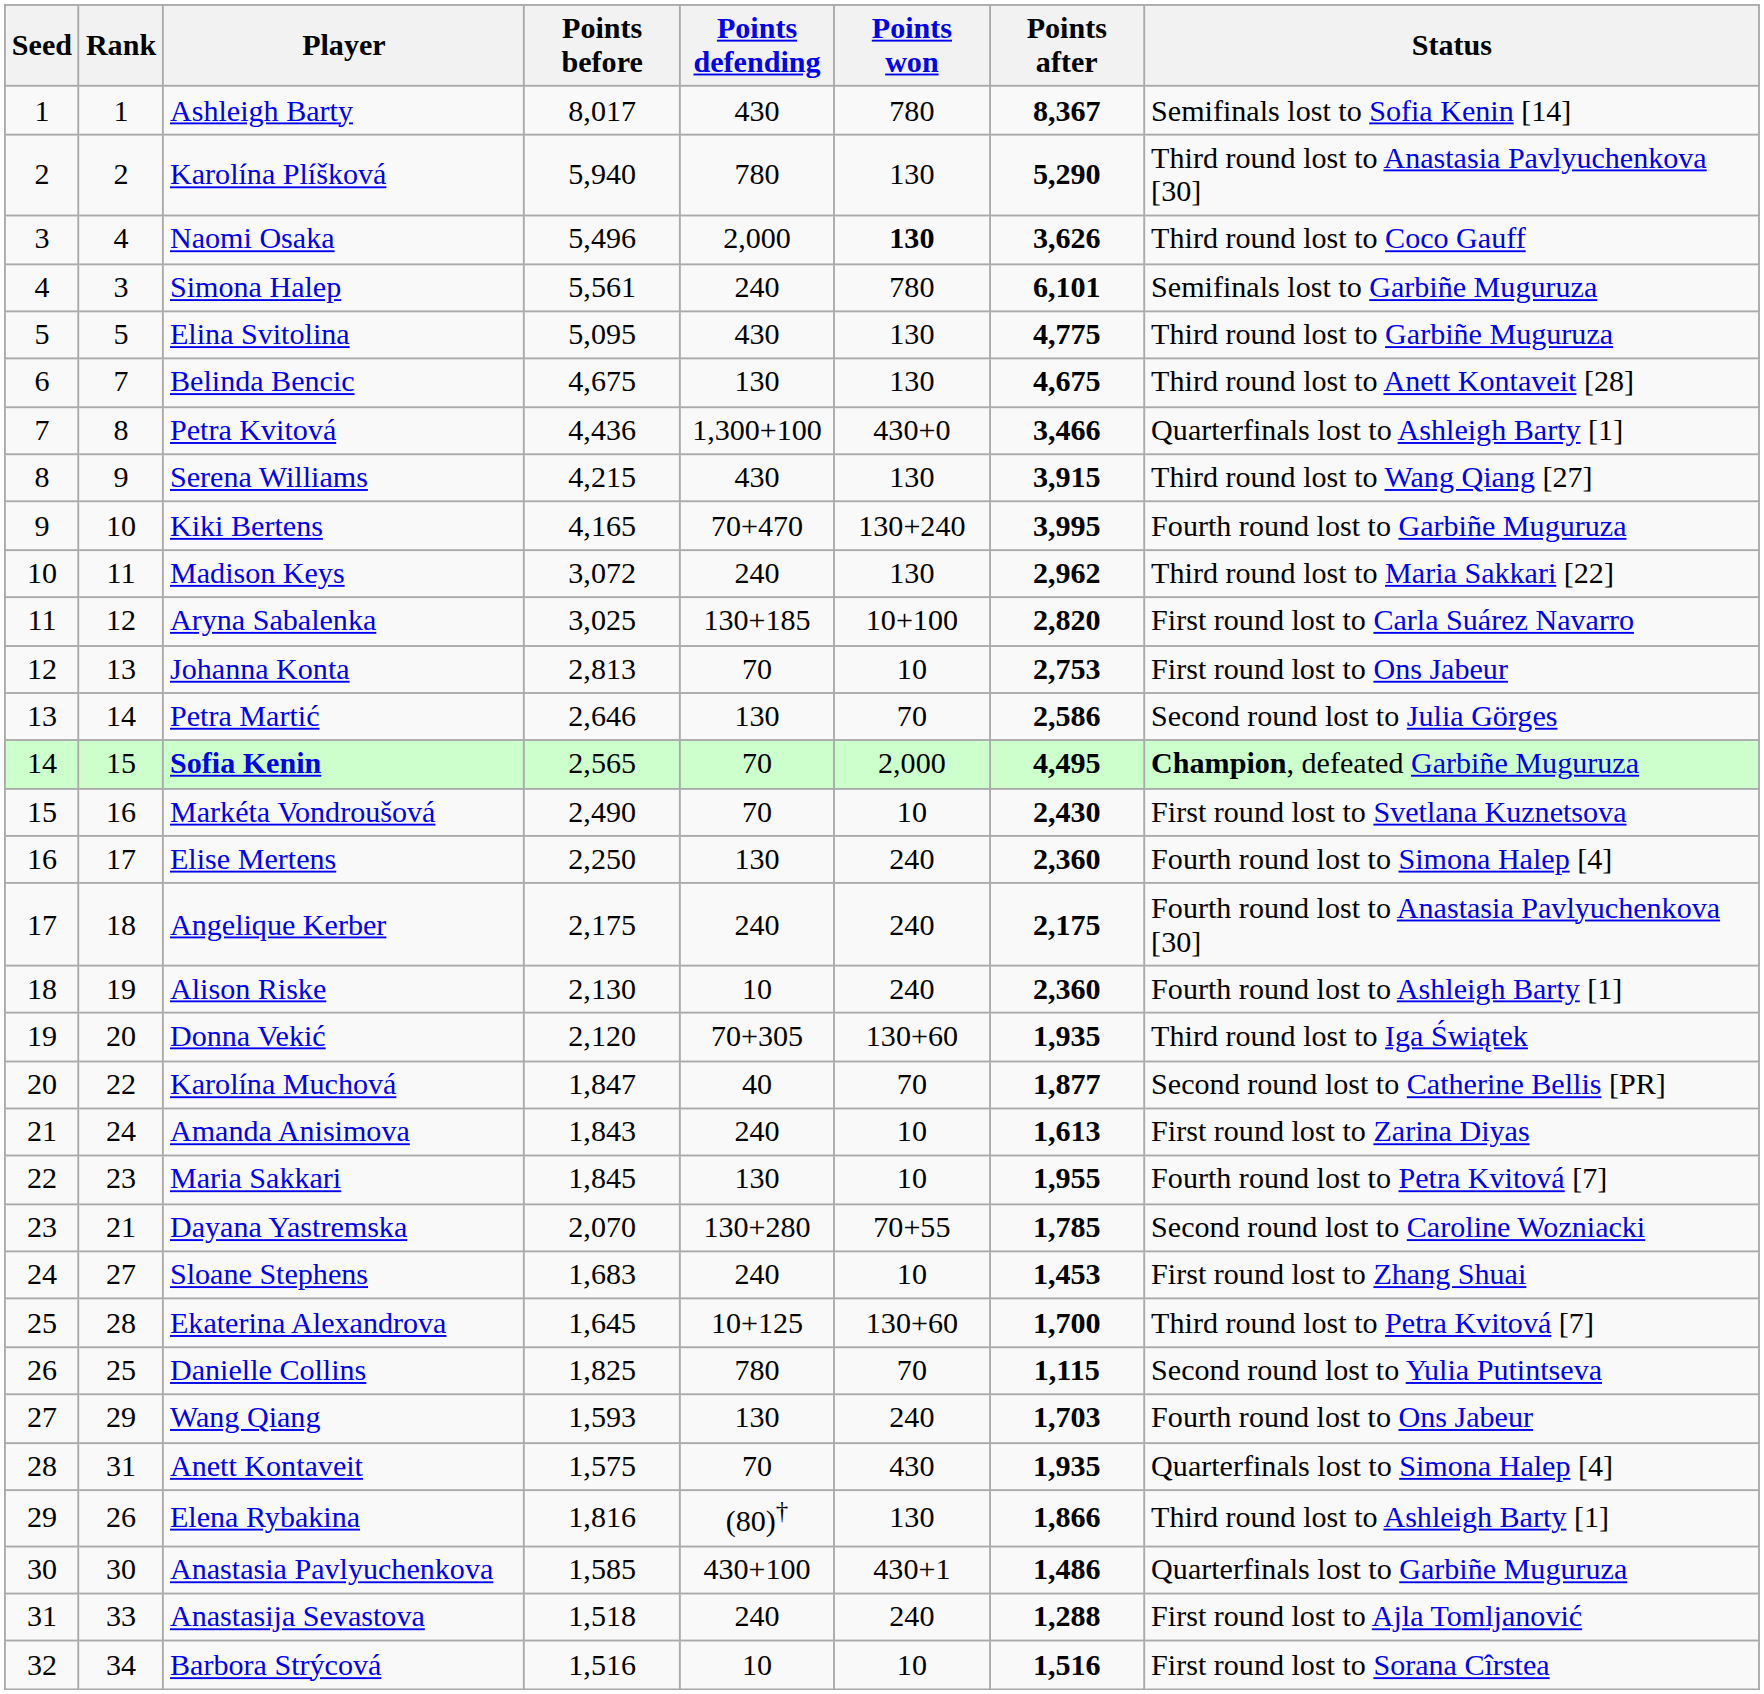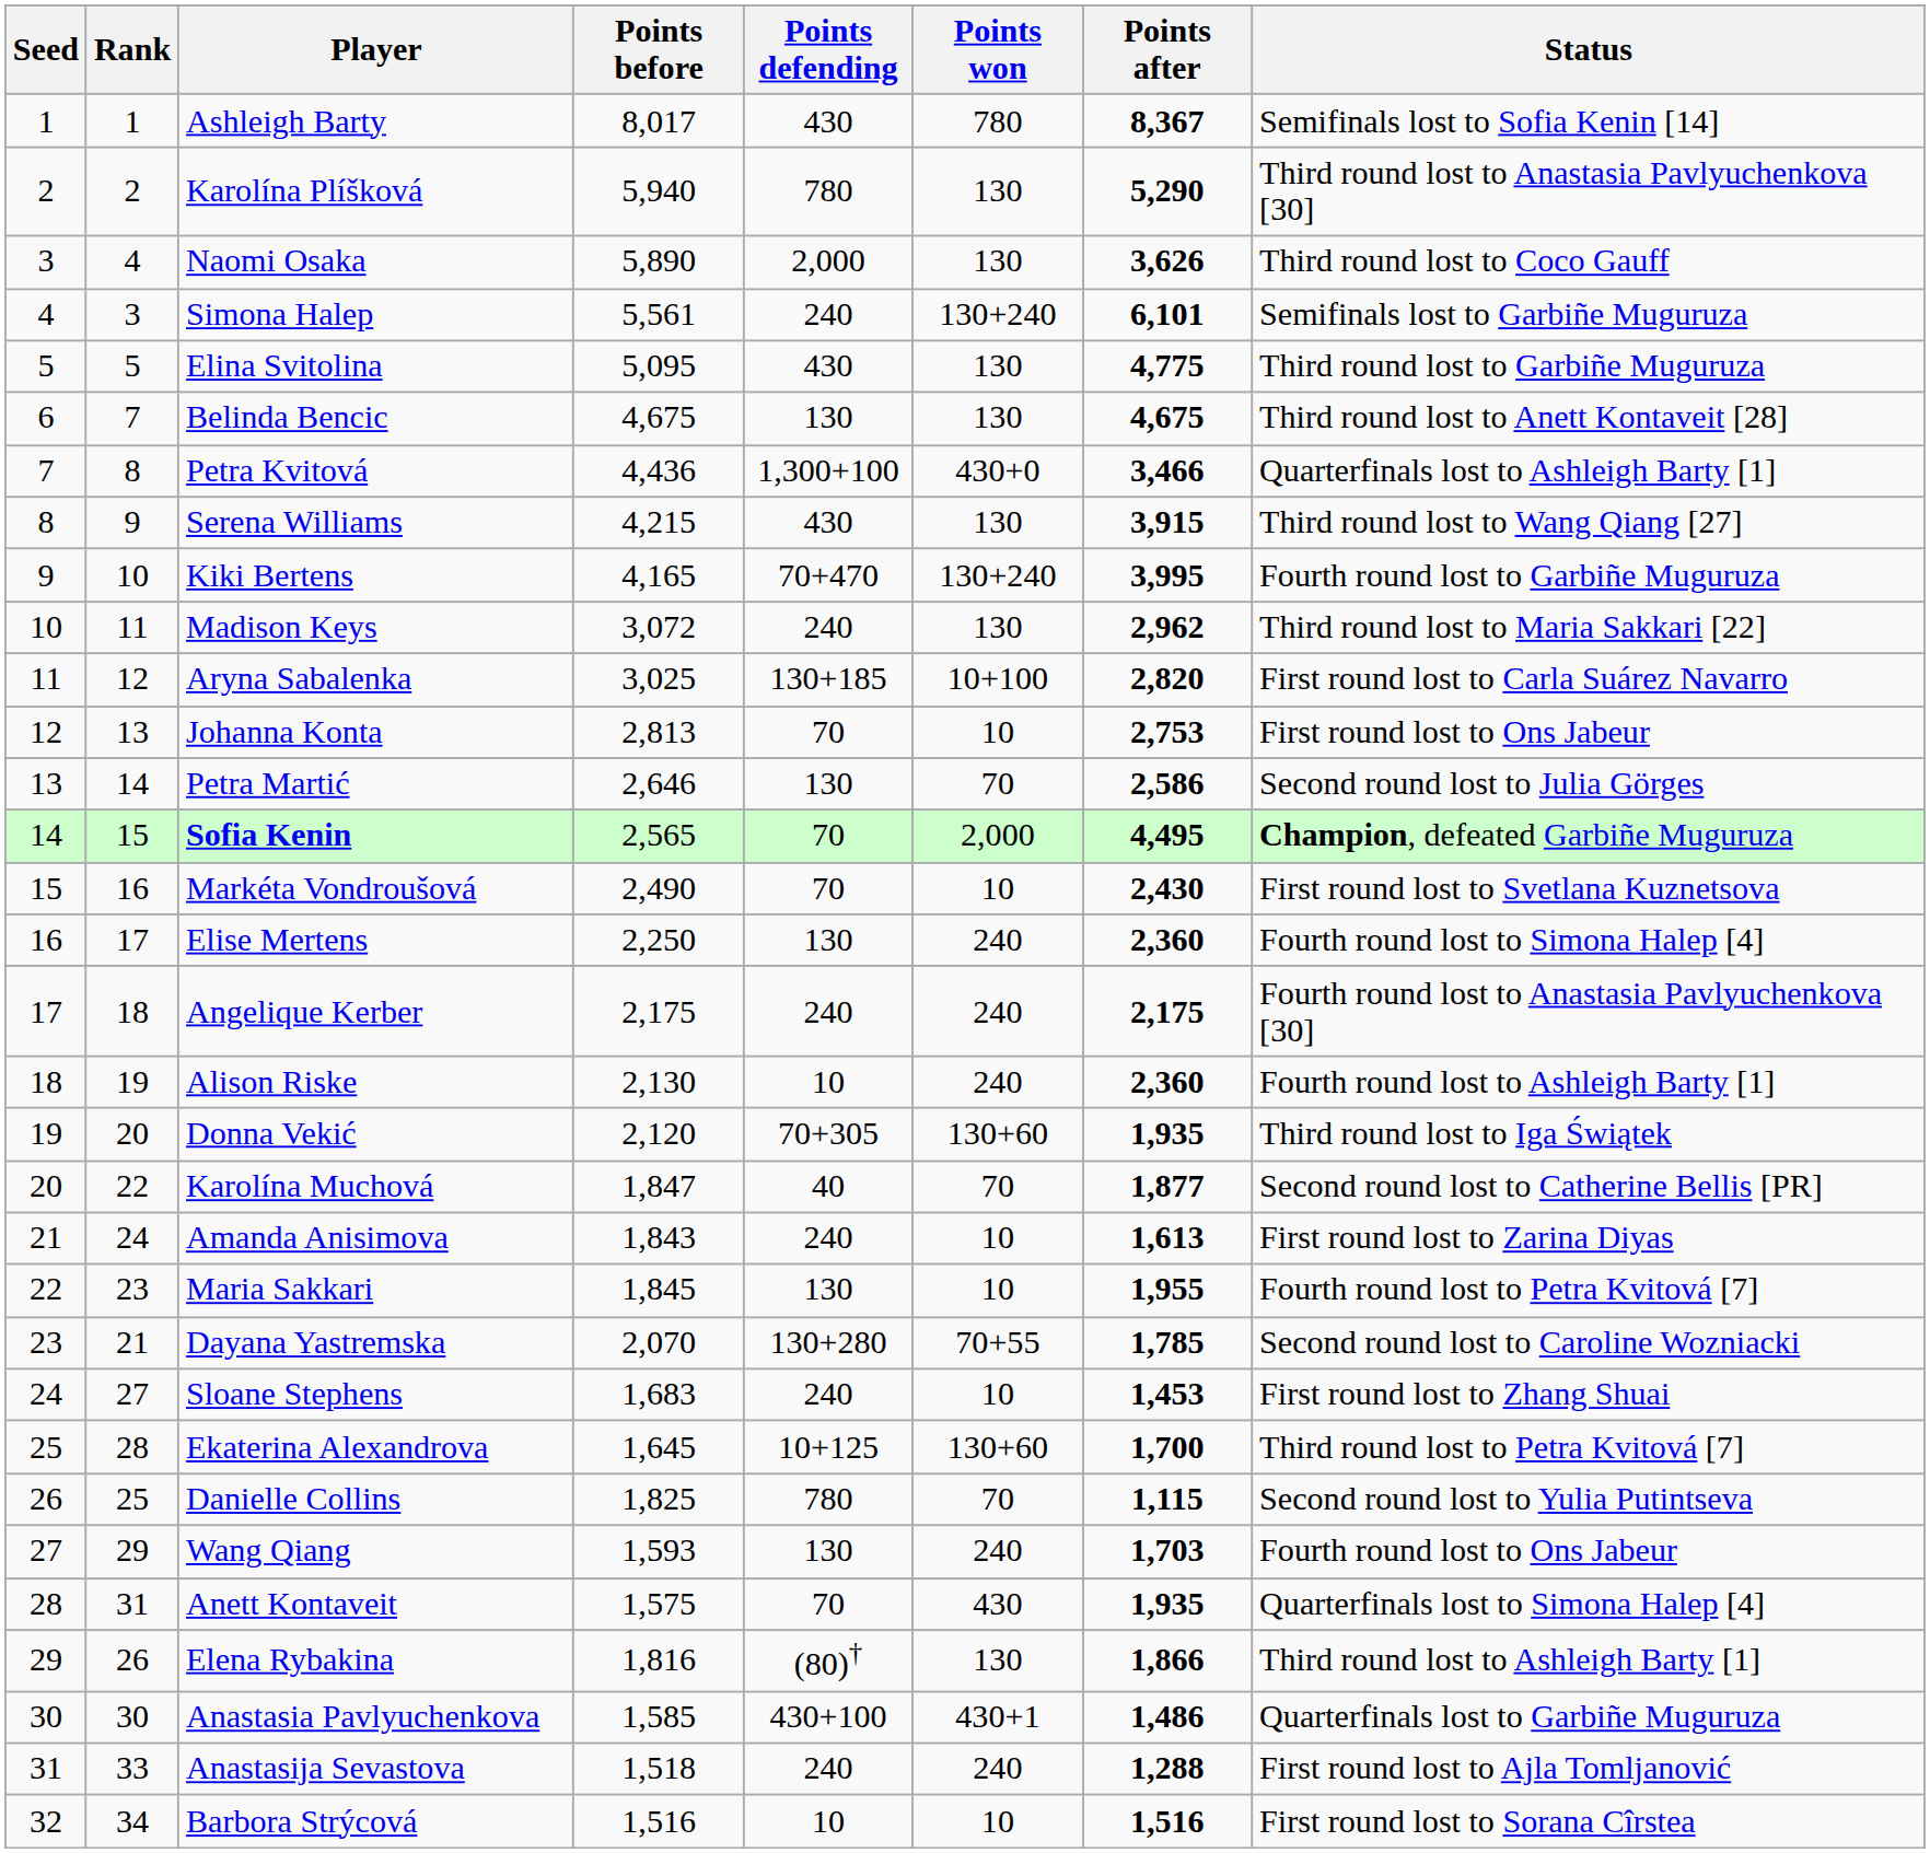 <table class="wikitable sortable nowrap">
 <tr>
 <th style="width:30px;">Seed</th>
 <th style="width:30px;">Rank</th>
 <th style="width:185px;">Player</th>
 <th style="width:75px;">Points <br> before</th>
 <th style="width:75px;"><a href='#'>Points <br> defending</a></th>
 <th style="width:75px;"><a href='#'>Points <br> won</a></th>
 <th style="width:75px;">Points <br> after</th>
 <th style="width:320px;">Status</th>
 </tr>
 <tr>
 <td style="text-align:center;">1</td>
 <td style="text-align:center;">1</td>
 <td> <a href='#'>Ashleigh Barty</a></td>
 <td style="text-align:center;">8,017</td>
 <td style="text-align:center;">430</td>
 <td style="text-align:center;">780</td>
 <td style="text-align:center;"><strong>8,367</strong></td>
 <td>Semifinals lost to  <a href='#'>Sofia Kenin</a> [14]</td>
 </tr>
 <tr>
 <td style="text-align:center;">2</td>
 <td style="text-align:center;">2</td>
 <td> <a href='#'>Karolína Plíšková</a></td>
 <td style="text-align:center;">5,940</td>
 <td style="text-align:center;">780</td>
 <td style="text-align:center;">130</td>
 <td style="text-align:center;"><strong>5,290</strong></td>
 <td>Third round lost to  <a href='#'>Anastasia Pavlyuchenkova</a> [30]</td>
 </tr>
 <tr>
 <td style="text-align:center;">3</td>
 <td style="text-align:center;">4</td>
 <td> <a href='#'>Naomi Osaka</a></td>
-<td style="text-align:center;">5,496</td>
+<td style="text-align:center;">5,890</td>
 <td style="text-align:center;">2,000</td>
-<td style="text-align:center;"><strong>130</strong></td>
+<td style="text-align:center;">130</td>
 <td style="text-align:center;"><strong>3,626</strong></td>
 <td>Third round lost to  <a href='#'>Coco Gauff</a></td>
 </tr>
 <tr>
 <td style="text-align:center;">4</td>
 <td style="text-align:center;">3</td>
 <td> <a href='#'>Simona Halep</a></td>
 <td style="text-align:center;">5,561</td>
 <td style="text-align:center;">240</td>
-<td style="text-align:center;">780</td>
+<td style="text-align:center;">130+240</td>
 <td style="text-align:center;"><strong>6,101</strong></td>
 <td>Semifinals lost to  <a href='#'>Garbiñe Muguruza</a></td>
 </tr>
 <tr>
 <td style="text-align:center;">5</td>
 <td style="text-align:center;">5</td>
 <td> <a href='#'>Elina Svitolina</a></td>
 <td style="text-align:center;">5,095</td>
 <td style="text-align:center;">430</td>
 <td style="text-align:center;">130</td>
 <td style="text-align:center;"><strong>4,775</strong></td>
 <td>Third round lost to  <a href='#'>Garbiñe Muguruza</a></td>
 </tr>
 <tr>
 <td style="text-align:center;">6</td>
 <td style="text-align:center;">7</td>
 <td> <a href='#'>Belinda Bencic</a></td>
 <td style="text-align:center;">4,675</td>
 <td style="text-align:center;">130</td>
 <td style="text-align:center;">130</td>
 <td style="text-align:center;"><strong>4,675</strong></td>
 <td>Third round lost to  <a href='#'>Anett Kontaveit</a> [28]</td>
 </tr>
 <tr>
 <td style="text-align:center;">7</td>
 <td style="text-align:center;">8</td>
 <td> <a href='#'>Petra Kvitová</a></td>
 <td style="text-align:center;">4,436</td>
 <td style="text-align:center;">1,300+100</td>
 <td style="text-align:center;">430+0</td>
 <td style="text-align:center;"><strong>3,466</strong></td>
 <td>Quarterfinals lost to  <a href='#'>Ashleigh Barty</a> [1]</td>
 </tr>
 <tr>
 <td style="text-align:center;">8</td>
 <td style="text-align:center;">9</td>
 <td> <a href='#'>Serena Williams</a></td>
 <td style="text-align:center;">4,215</td>
 <td style="text-align:center;">430</td>
 <td style="text-align:center;">130</td>
 <td style="text-align:center;"><strong>3,915</strong></td>
 <td>Third round lost to  <a href='#'>Wang Qiang</a> [27]</td>
 </tr>
 <tr>
 <td style="text-align:center;">9</td>
 <td style="text-align:center;">10</td>
 <td> <a href='#'>Kiki Bertens</a></td>
 <td style="text-align:center;">4,165</td>
 <td style="text-align:center;">70+470</td>
 <td style="text-align:center;">130+240</td>
 <td style="text-align:center;"><strong>3,995</strong></td>
 <td>Fourth round lost to  <a href='#'>Garbiñe Muguruza</a></td>
 </tr>
 <tr>
 <td style="text-align:center;">10</td>
 <td style="text-align:center;">11</td>
 <td> <a href='#'>Madison Keys</a></td>
 <td style="text-align:center;">3,072</td>
 <td style="text-align:center;">240</td>
 <td style="text-align:center;">130</td>
 <td style="text-align:center;"><strong>2,962</strong></td>
 <td>Third round lost to  <a href='#'>Maria Sakkari</a> [22]</td>
 </tr>
 <tr>
 <td style="text-align:center;">11</td>
 <td style="text-align:center;">12</td>
 <td> <a href='#'>Aryna Sabalenka</a></td>
 <td style="text-align:center;">3,025</td>
 <td style="text-align:center;">130+185</td>
 <td style="text-align:center;">10+100</td>
 <td style="text-align:center;"><strong>2,820</strong></td>
 <td>First round lost to  <a href='#'>Carla Suárez Navarro</a></td>
 </tr>
 <tr>
 <td style="text-align:center;">12</td>
 <td style="text-align:center;">13</td>
 <td> <a href='#'>Johanna Konta</a></td>
 <td style="text-align:center;">2,813</td>
 <td style="text-align:center;">70</td>
 <td style="text-align:center;">10</td>
 <td style="text-align:center;"><strong>2,753</strong></td>
 <td>First round lost to  <a href='#'>Ons Jabeur</a></td>
 </tr>
 <tr>
 <td style="text-align:center;">13</td>
 <td style="text-align:center;">14</td>
 <td> <a href='#'>Petra Martić</a></td>
 <td style="text-align:center;">2,646</td>
 <td style="text-align:center;">130</td>
 <td style="text-align:center;">70</td>
 <td style="text-align:center;"><strong>2,586</strong></td>
 <td>Second round lost to  <a href='#'>Julia Görges</a></td>
 </tr>
 <tr style="background:#cfc;">
 <td style="text-align:center;">14</td>
 <td style="text-align:center;">15</td>
 <td> <strong><a href='#'>Sofia Kenin</a></strong></td>
 <td style="text-align:center;">2,565</td>
 <td style="text-align:center;">70</td>
 <td style="text-align:center;">2,000</td>
 <td style="text-align:center;"><strong>4,495</strong></td>
 <td><strong>Champion</strong>, defeated  <a href='#'>Garbiñe Muguruza</a></td>
 </tr>
 <tr>
 <td style="text-align:center;">15</td>
 <td style="text-align:center;">16</td>
 <td> <a href='#'>Markéta Vondroušová</a></td>
 <td style="text-align:center;">2,490</td>
 <td style="text-align:center;">70</td>
 <td style="text-align:center;">10</td>
 <td style="text-align:center;"><strong>2,430</strong></td>
 <td>First round lost to  <a href='#'>Svetlana Kuznetsova</a></td>
 </tr>
 <tr>
 <td style="text-align:center;">16</td>
 <td style="text-align:center;">17</td>
 <td> <a href='#'>Elise Mertens</a></td>
 <td style="text-align:center;">2,250</td>
 <td style="text-align:center;">130</td>
 <td style="text-align:center;">240</td>
 <td style="text-align:center;"><strong>2,360</strong></td>
 <td>Fourth round lost to  <a href='#'>Simona Halep</a> [4]</td>
 </tr>
 <tr>
 <td style="text-align:center;">17</td>
 <td style="text-align:center;">18</td>
 <td> <a href='#'>Angelique Kerber</a></td>
 <td style="text-align:center;">2,175</td>
 <td style="text-align:center;">240</td>
 <td style="text-align:center;">240</td>
 <td style="text-align:center;"><strong>2,175</strong></td>
 <td>Fourth round lost to  <a href='#'>Anastasia Pavlyuchenkova</a> [30]</td>
 </tr>
 <tr>
 <td style="text-align:center;">18</td>
 <td style="text-align:center;">19</td>
 <td> <a href='#'>Alison Riske</a></td>
 <td style="text-align:center;">2,130</td>
 <td style="text-align:center;">10</td>
 <td style="text-align:center;">240</td>
 <td style="text-align:center;"><strong>2,360</strong></td>
 <td>Fourth round lost to  <a href='#'>Ashleigh Barty</a> [1]</td>
 </tr>
 <tr>
 <td style="text-align:center;">19</td>
 <td style="text-align:center;">20</td>
 <td> <a href='#'>Donna Vekić</a></td>
 <td style="text-align:center;">2,120</td>
 <td style="text-align:center;">70+305</td>
 <td style="text-align:center;">130+60</td>
 <td style="text-align:center;"><strong>1,935</strong></td>
 <td>Third round lost to  <a href='#'>Iga Świątek</a></td>
 </tr>
 <tr>
 <td style="text-align:center;">20</td>
 <td style="text-align:center;">22</td>
 <td> <a href='#'>Karolína Muchová</a></td>
 <td style="text-align:center;">1,847</td>
 <td style="text-align:center;">40</td>
 <td style="text-align:center;">70</td>
 <td style="text-align:center;"><strong>1,877</strong></td>
 <td>Second round lost to  <a href='#'>Catherine Bellis</a> [PR]</td>
 </tr>
 <tr>
 <td style="text-align:center;">21</td>
 <td style="text-align:center;">24</td>
 <td> <a href='#'>Amanda Anisimova</a></td>
 <td style="text-align:center;">1,843</td>
 <td style="text-align:center;">240</td>
 <td style="text-align:center;">10</td>
 <td style="text-align:center;"><strong>1,613</strong></td>
 <td>First round lost to  <a href='#'>Zarina Diyas</a></td>
 </tr>
 <tr>
 <td style="text-align:center;">22</td>
 <td style="text-align:center;">23</td>
 <td> <a href='#'>Maria Sakkari</a></td>
 <td style="text-align:center;">1,845</td>
 <td style="text-align:center;">130</td>
 <td style="text-align:center;">10</td>
 <td style="text-align:center;"><strong>1,955</strong></td>
 <td>Fourth round lost to  <a href='#'>Petra Kvitová</a> [7]</td>
 </tr>
 <tr>
 <td style="text-align:center;">23</td>
 <td style="text-align:center;">21</td>
 <td> <a href='#'>Dayana Yastremska</a></td>
 <td style="text-align:center;">2,070</td>
 <td style="text-align:center;">130+280</td>
 <td style="text-align:center;">70+55</td>
 <td style="text-align:center;"><strong>1,785</strong></td>
 <td>Second round lost to  <a href='#'>Caroline Wozniacki</a></td>
 </tr>
 <tr>
 <td style="text-align:center;">24</td>
 <td style="text-align:center;">27</td>
 <td> <a href='#'>Sloane Stephens</a></td>
 <td style="text-align:center;">1,683</td>
 <td style="text-align:center;">240</td>
 <td style="text-align:center;">10</td>
 <td style="text-align:center;"><strong>1,453</strong></td>
 <td>First round lost to  <a href='#'>Zhang Shuai</a></td>
 </tr>
 <tr>
 <td style="text-align:center;">25</td>
 <td style="text-align:center;">28</td>
 <td> <a href='#'>Ekaterina Alexandrova</a></td>
 <td style="text-align:center;">1,645</td>
 <td style="text-align:center;">10+125</td>
 <td style="text-align:center;">130+60</td>
 <td style="text-align:center;"><strong>1,700</strong></td>
 <td>Third round lost to  <a href='#'>Petra Kvitová</a> [7]</td>
 </tr>
 <tr>
 <td style="text-align:center;">26</td>
 <td style="text-align:center;">25</td>
 <td> <a href='#'>Danielle Collins</a></td>
 <td style="text-align:center;">1,825</td>
 <td style="text-align:center;">780</td>
 <td style="text-align:center;">70</td>
 <td style="text-align:center;"><strong>1,115</strong></td>
 <td>Second round lost to  <a href='#'>Yulia Putintseva</a></td>
 </tr>
 <tr>
 <td style="text-align:center;">27</td>
 <td style="text-align:center;">29</td>
 <td> <a href='#'>Wang Qiang</a></td>
 <td style="text-align:center;">1,593</td>
 <td style="text-align:center;">130</td>
 <td style="text-align:center;">240</td>
 <td style="text-align:center;"><strong>1,703</strong></td>
 <td>Fourth round lost to  <a href='#'>Ons Jabeur</a></td>
 </tr>
 <tr>
 <td style="text-align:center;">28</td>
 <td style="text-align:center;">31</td>
 <td> <a href='#'>Anett Kontaveit</a></td>
 <td style="text-align:center;">1,575</td>
 <td style="text-align:center;">70</td>
 <td style="text-align:center;">430</td>
 <td style="text-align:center;"><strong>1,935</strong></td>
 <td>Quarterfinals lost to  <a href='#'>Simona Halep</a> [4]</td>
 </tr>
 <tr>
 <td style="text-align:center;">29</td>
 <td style="text-align:center;">26</td>
 <td> <a href='#'>Elena Rybakina</a></td>
 <td style="text-align:center;">1,816</td>
 <td style="text-align:center;">(80)<sup>†</sup></td>
 <td style="text-align:center;">130</td>
 <td style="text-align:center;"><strong>1,866</strong></td>
 <td>Third round lost to  <a href='#'>Ashleigh Barty</a> [1]</td>
 </tr>
 <tr>
 <td style="text-align:center;">30</td>
 <td style="text-align:center;">30</td>
 <td> <a href='#'>Anastasia Pavlyuchenkova</a></td>
 <td style="text-align:center;">1,585</td>
 <td style="text-align:center;">430+100</td>
 <td style="text-align:center;">430+1</td>
 <td style="text-align:center;"><strong>1,486</strong></td>
 <td>Quarterfinals lost to  <a href='#'>Garbiñe Muguruza</a></td>
 </tr>
 <tr>
 <td style="text-align:center;">31</td>
 <td style="text-align:center;">33</td>
 <td> <a href='#'>Anastasija Sevastova</a></td>
 <td style="text-align:center;">1,518</td>
 <td style="text-align:center;">240</td>
 <td style="text-align:center;">240</td>
 <td style="text-align:center;"><strong>1,288</strong></td>
 <td>First round lost to  <a href='#'>Ajla Tomljanović</a></td>
 </tr>
 <tr>
 <td style="text-align:center;">32</td>
 <td style="text-align:center;">34</td>
 <td> <a href='#'>Barbora Strýcová</a></td>
 <td style="text-align:center;">1,516</td>
 <td style="text-align:center;">10</td>
 <td style="text-align:center;">10</td>
 <td style="text-align:center;"><strong>1,516</strong></td>
 <td>First round lost to  <a href='#'>Sorana Cîrstea</a></td>
 </tr>
 </table>
